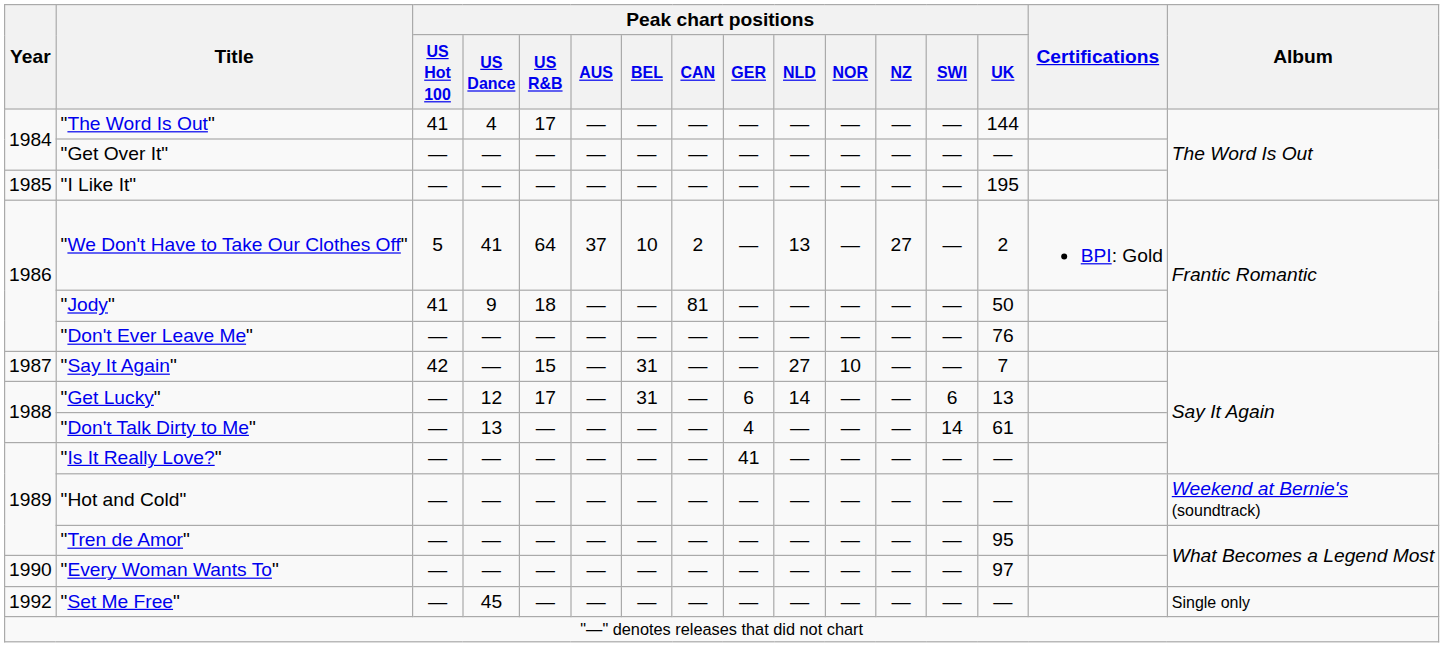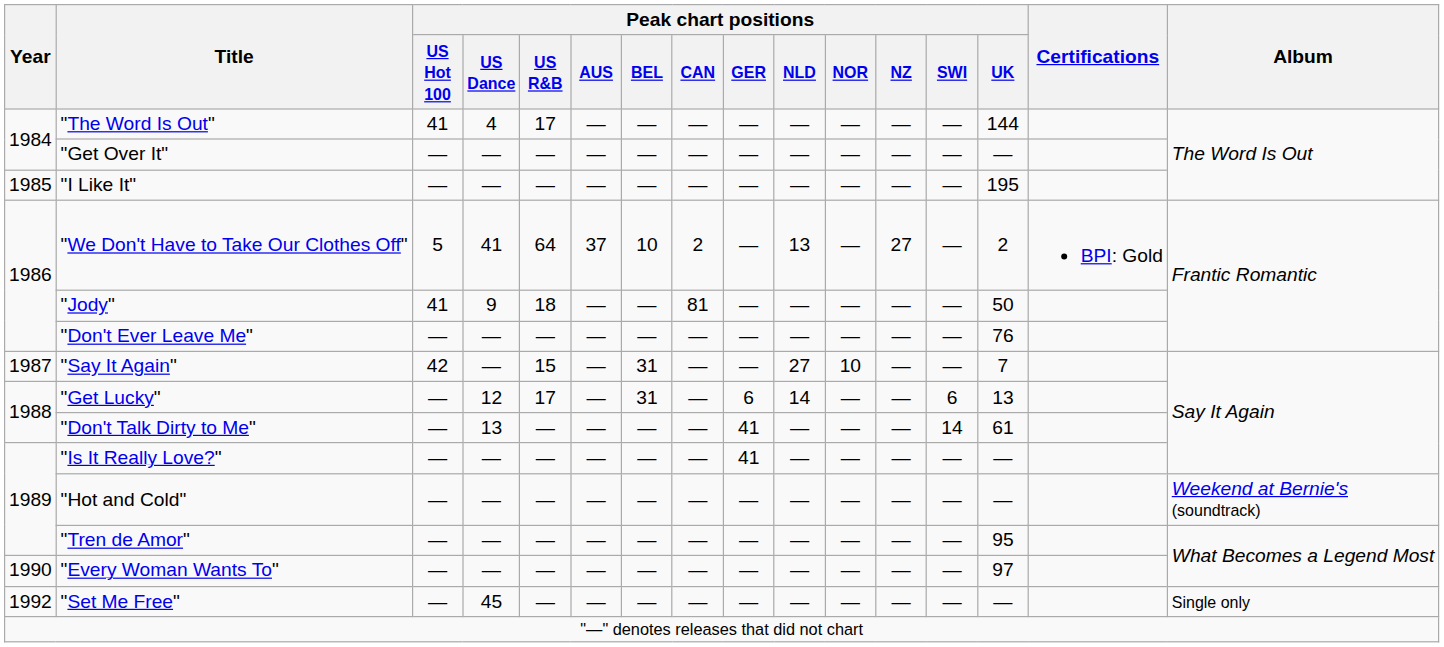 <table class="wikitable">
 <tr>
 <th rowspan="2">Year</th>
 <th rowspan="2">Title</th>
 <th colspan="12">Peak chart positions</th>
 <th rowspan="2"><a href='#'>Certifications</a></th>
 <th rowspan="2">Album</th>
 </tr>
 <tr>
 <th style="width:35px;"><small><a href='#'>US Hot 100</a></small><br></th>
 <th style="width:35px;"><small><a href='#'>US Dance</a></small><br></th>
 <th style="width:35px;"><small><a href='#'>US R&B</a></small><br></th>
 <th style="width:35px;"><small><a href='#'>AUS</a></small><br></th>
 <th style="width:35px;"><small><a href='#'>BEL</a></small><br></th>
 <th style="width:35px;"><small><a href='#'>CAN</a></small><br></th>
 <th style="width:35px;"><small><a href='#'>GER</a></small><br></th>
 <th style="width:35px;"><small><a href='#'>NLD</a></small><br></th>
 <th style="width:35px;"><small><a href='#'>NOR</a></small><br></th>
 <th style="width:35px;"><small><a href='#'>NZ</a></small><br></th>
 <th style="width:35px;"><small><a href='#'>SWI</a></small><br></th>
 <th style="width:35px;"><small><a href='#'>UK</a></small><br></th>
 </tr>
 <tr>
 <td rowspan="2">1984</td>
 <td>"<a href='#'>The Word Is Out</a>"</td>
 <td align="center">41</td>
 <td align="center">4</td>
 <td align="center">17</td>
 <td align="center">—</td>
 <td align="center">—</td>
 <td align="center">—</td>
 <td align="center">—</td>
 <td align="center">—</td>
 <td align="center">—</td>
 <td align="center">—</td>
 <td align="center">—</td>
 <td align="center">144</td>
 <td></td>
 <td rowspan="3"><em>The Word Is Out</em></td>
 </tr>
 <tr>
 <td>"Get Over It"</td>
 <td align="center">—</td>
 <td align="center">—</td>
 <td align="center">—</td>
 <td align="center">—</td>
 <td align="center">—</td>
 <td align="center">—</td>
 <td align="center">—</td>
 <td align="center">—</td>
 <td align="center">—</td>
 <td align="center">—</td>
 <td align="center">—</td>
 <td align="center">—</td>
 <td></td>
 </tr>
 <tr>
 <td>1985</td>
 <td>"I Like It"</td>
 <td align="center">—</td>
 <td align="center">—</td>
 <td align="center">—</td>
 <td align="center">—</td>
 <td align="center">—</td>
 <td align="center">—</td>
 <td align="center">—</td>
 <td align="center">—</td>
 <td align="center">—</td>
 <td align="center">—</td>
 <td align="center">—</td>
 <td align="center">195</td>
 <td></td>
 </tr>
 <tr>
 <td rowspan="3">1986</td>
 <td>"<a href='#'>We Don't Have to Take Our Clothes Off</a>"</td>
 <td align="center">5</td>
 <td align="center">41</td>
 <td align="center">64</td>
 <td align="center">37</td>
 <td align="center">10</td>
 <td align="center">2</td>
 <td align="center">—</td>
 <td align="center">13</td>
 <td align="center">—</td>
 <td align="center">27</td>
 <td align="center">—</td>
 <td align="center">2</td>
 <td><br><ul><li><a href='#'>BPI</a>: Gold</li></ul></td>
 <td rowspan="3"><em>Frantic Romantic</em></td>
 </tr>
 <tr>
 <td>"<a href='#'>Jody</a>"</td>
 <td align="center">41</td>
 <td align="center">9</td>
 <td align="center">18</td>
 <td align="center">—</td>
 <td align="center">—</td>
 <td align="center">81</td>
 <td align="center">—</td>
 <td align="center">—</td>
 <td align="center">—</td>
 <td align="center">—</td>
 <td align="center">—</td>
 <td align="center">50</td>
 <td></td>
 </tr>
 <tr>
 <td>"<a href='#'>Don't Ever Leave Me</a>"</td>
 <td align="center">—</td>
 <td align="center">—</td>
 <td align="center">—</td>
 <td align="center">—</td>
 <td align="center">—</td>
 <td align="center">—</td>
 <td align="center">—</td>
 <td align="center">—</td>
 <td align="center">—</td>
 <td align="center">—</td>
 <td align="center">—</td>
 <td align="center">76</td>
 <td></td>
 </tr>
 <tr>
 <td>1987</td>
 <td>"<a href='#'>Say It Again</a>"</td>
 <td align="center">42</td>
 <td align="center">—</td>
 <td align="center">15</td>
 <td align="center">—</td>
 <td align="center">31</td>
 <td align="center">—</td>
 <td align="center">—</td>
 <td align="center">27</td>
 <td align="center">10</td>
 <td align="center">—</td>
 <td align="center">—</td>
 <td align="center">7</td>
 <td></td>
 <td rowspan="4"><em>Say It Again</em></td>
 </tr>
 <tr>
 <td rowspan="2">1988</td>
 <td>"<a href='#'>Get Lucky</a>"</td>
 <td align="center">—</td>
 <td align="center">12</td>
 <td align="center">17</td>
 <td align="center">—</td>
 <td align="center">31</td>
 <td align="center">—</td>
 <td align="center">6</td>
 <td align="center">14</td>
 <td align="center">—</td>
 <td align="center">—</td>
 <td align="center">6</td>
 <td align="center">13</td>
 <td></td>
 </tr>
 <tr>
 <td>"<a href='#'>Don't Talk Dirty to Me</a>"</td>
 <td align="center">—</td>
 <td align="center">13</td>
 <td align="center">—</td>
 <td align="center">—</td>
 <td align="center">—</td>
 <td align="center">—</td>
-<td align="center">4</td>
+<td align="center">41</td>
 <td align="center">—</td>
 <td align="center">—</td>
 <td align="center">—</td>
 <td align="center">14</td>
 <td align="center">61</td>
 <td></td>
 </tr>
 <tr>
 <td rowspan="3">1989</td>
 <td>"<a href='#'>Is It Really Love?</a>"</td>
 <td align="center">—</td>
 <td align="center">—</td>
 <td align="center">—</td>
 <td align="center">—</td>
 <td align="center">—</td>
 <td align="center">—</td>
 <td align="center">41</td>
 <td align="center">—</td>
 <td align="center">—</td>
 <td align="center">—</td>
 <td align="center">—</td>
 <td align="center">—</td>
 <td></td>
 </tr>
 <tr>
 <td>"Hot and Cold"</td>
 <td align="center">—</td>
 <td align="center">—</td>
 <td align="center">—</td>
 <td align="center">—</td>
 <td align="center">—</td>
 <td align="center">—</td>
 <td align="center">—</td>
 <td align="center">—</td>
 <td align="center">—</td>
 <td align="center">—</td>
 <td align="center">—</td>
 <td align="center">—</td>
 <td></td>
 <td><em><a href='#'>Weekend at Bernie's</a></em><br><small>(soundtrack)</small></td>
 </tr>
 <tr>
 <td>"<a href='#'>Tren de Amor</a>"</td>
 <td align="center">—</td>
 <td align="center">—</td>
 <td align="center">—</td>
 <td align="center">—</td>
 <td align="center">—</td>
 <td align="center">—</td>
 <td align="center">—</td>
 <td align="center">—</td>
 <td align="center">—</td>
 <td align="center">—</td>
 <td align="center">—</td>
 <td align="center">95</td>
 <td></td>
 <td rowspan="2"><em>What Becomes a Legend Most</em></td>
 </tr>
 <tr>
 <td>1990</td>
 <td>"<a href='#'>Every Woman Wants To</a>"</td>
 <td align="center">—</td>
 <td align="center">—</td>
 <td align="center">—</td>
 <td align="center">—</td>
 <td align="center">—</td>
 <td align="center">—</td>
 <td align="center">—</td>
 <td align="center">—</td>
 <td align="center">—</td>
 <td align="center">—</td>
 <td align="center">—</td>
 <td align="center">97</td>
 <td></td>
 </tr>
 <tr>
 <td>1992</td>
 <td>"<a href='#'>Set Me Free</a>"</td>
 <td align="center">—</td>
 <td align="center">45</td>
 <td align="center">—</td>
 <td align="center">—</td>
 <td align="center">—</td>
 <td align="center">—</td>
 <td align="center">—</td>
 <td align="center">—</td>
 <td align="center">—</td>
 <td align="center">—</td>
 <td align="center">—</td>
 <td align="center">—</td>
 <td></td>
 <td><small>Single only</small></td>
 </tr>
 <tr>
 <td colspan="16" style="font-size:85%" align="center">"—" denotes releases that did not chart</td>
 </tr>
 </table>
